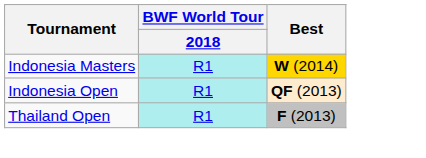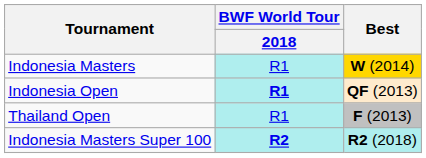 <table class="wikitable" style="font-size: 90%; text-align:center">
 <tr>
 <th rowspan="2">Tournament</th>
 <th><strong><a href='#'>BWF World Tour</a></strong></th>
 <th rowspan="2">Best</th>
 </tr>
 <tr>
 <th><a href='#'>2018</a></th>
 </tr>
 <tr>
 <td align=left><a href='#'>Indonesia Masters</a></td>
 <td bgcolor=AFEEEE><a href='#'>R1</a></td>
 <td bgcolor=gold><strong>W</strong> (2014)</td>
 </tr>
 <tr>
 <td align=left><a href='#'>Indonesia Open</a></td>
-<td bgcolor=AFEEEE><a href='#'>R1</a></td>
+<td bgcolor=AFEEEE><strong><a href='#'>R1</a></strong></td>
 <td bgcolor=FFEBCD><strong>QF</strong> (2013)</td>
 </tr>
 <tr>
 <td align=left><a href='#'>Thailand Open</a></td>
 <td bgcolor=AFEEEE><a href='#'>R1</a></td>
 <td bgcolor=Silver><strong>F</strong> (2013)</td>
 </tr>
+<tr>
+<td align=left><a href='#'>Indonesia Masters Super 100</a></td>
+<td bgcolor=AFEEEE><a href='#'><strong>R2</strong></a></td>
+<td bgcolor=AFEEEE><strong>R2</strong> (2018)</td>
+</tr>
 </table>
